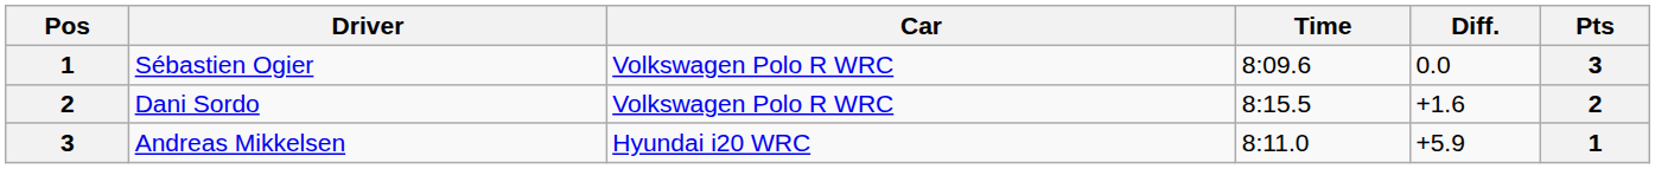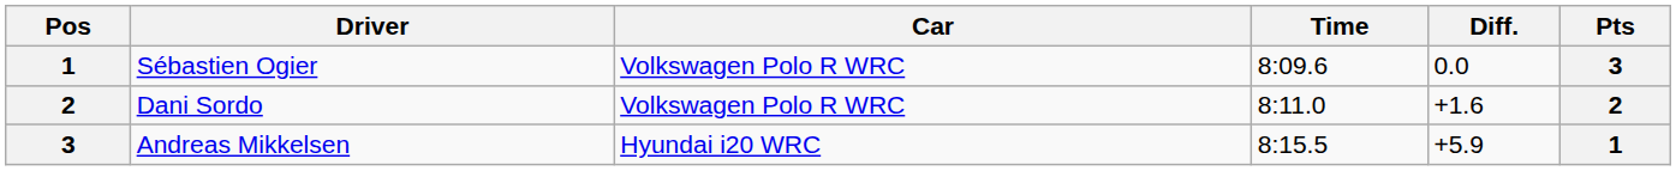 <table class="wikitable" width=80% style="text-align: left; font-size: 90%; max-width: 950px;">
 <tr>
 <th>Pos</th>
 <th>Driver</th>
 <th>Car</th>
 <th>Time</th>
 <th>Diff.</th>
 <th>Pts</th>
 </tr>
 <tr>
 <th>1</th>
 <td> <a href='#'>Sébastien Ogier</a></td>
 <td><a href='#'>Volkswagen Polo R WRC</a></td>
 <td>8:09.6</td>
 <td>0.0</td>
 <th><strong>3</strong></th>
 </tr>
 <tr>
 <th>2</th>
 <td> <a href='#'>Dani Sordo</a></td>
 <td><a href='#'>Volkswagen Polo R WRC</a></td>
-<td>8:15.5</td>
+<td>8:11.0</td>
 <td>+1.6</td>
 <th><strong>2</strong></th>
 </tr>
 <tr>
 <th>3</th>
 <td> <a href='#'>Andreas Mikkelsen</a></td>
 <td><a href='#'>Hyundai i20 WRC</a></td>
-<td>8:11.0</td>
+<td>8:15.5</td>
 <td>+5.9</td>
 <th><strong>1</strong></th>
 </tr>
 </table>
